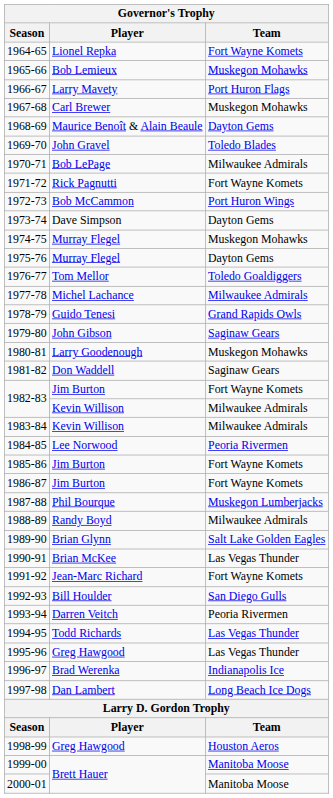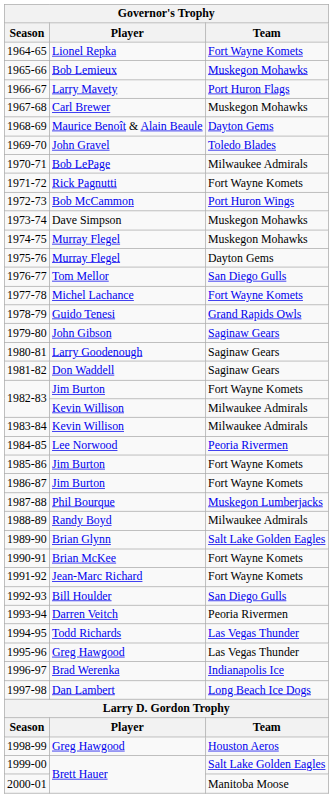 <table class="wikitable">
 <tr>
 <th colspan="3"><strong>Governor's Trophy</strong></th>
 </tr>
 <tr>
 <th>Season</th>
 <th>Player</th>
 <th>Team</th>
 </tr>
 <tr>
 <td>1964-65</td>
 <td><a href='#'>Lionel Repka</a></td>
 <td><a href='#'>Fort Wayne Komets</a></td>
 </tr>
 <tr>
 <td>1965-66</td>
 <td><a href='#'>Bob Lemieux</a></td>
 <td><a href='#'>Muskegon Mohawks</a></td>
 </tr>
 <tr>
 <td>1966-67</td>
 <td><a href='#'>Larry Mavety</a></td>
 <td><a href='#'>Port Huron Flags</a></td>
 </tr>
 <tr>
 <td>1967-68</td>
 <td><a href='#'>Carl Brewer</a></td>
 <td>Muskegon Mohawks</td>
 </tr>
 <tr>
 <td>1968-69</td>
 <td><a href='#'>Maurice Benoît</a> & <a href='#'>Alain Beaule</a></td>
 <td><a href='#'>Dayton Gems</a></td>
 </tr>
 <tr>
 <td>1969-70</td>
 <td><a href='#'>John Gravel</a></td>
 <td><a href='#'>Toledo Blades</a></td>
 </tr>
 <tr>
 <td>1970-71</td>
 <td><a href='#'>Bob LePage</a></td>
 <td>Milwaukee Admirals</td>
 </tr>
 <tr>
 <td>1971-72</td>
 <td><a href='#'>Rick Pagnutti</a></td>
 <td>Fort Wayne Komets</td>
 </tr>
 <tr>
 <td>1972-73</td>
 <td><a href='#'>Bob McCammon</a></td>
 <td><a href='#'>Port Huron Wings</a></td>
 </tr>
 <tr>
 <td>1973-74</td>
 <td>Dave Simpson</td>
-<td>Dayton Gems</td>
+<td>Muskegon Mohawks</td>
 </tr>
 <tr>
 <td>1974-75</td>
 <td><a href='#'>Murray Flegel</a></td>
 <td>Muskegon Mohawks</td>
 </tr>
 <tr>
 <td>1975-76</td>
 <td><a href='#'>Murray Flegel</a></td>
 <td>Dayton Gems</td>
 </tr>
 <tr>
 <td>1976-77</td>
 <td><a href='#'>Tom Mellor</a></td>
-<td><a href='#'>Toledo Goaldiggers</a></td>
+<td><a href='#'>San Diego Gulls</a></td>
 </tr>
 <tr>
 <td>1977-78</td>
 <td><a href='#'>Michel Lachance</a></td>
-<td><a href='#'>Milwaukee Admirals</a></td>
+<td><a href='#'>Fort Wayne Komets</a></td>
 </tr>
 <tr>
 <td>1978-79</td>
 <td><a href='#'>Guido Tenesi</a></td>
 <td><a href='#'>Grand Rapids Owls</a></td>
 </tr>
 <tr>
 <td>1979-80</td>
 <td><a href='#'>John Gibson</a></td>
 <td><a href='#'>Saginaw Gears</a></td>
 </tr>
 <tr>
 <td>1980-81</td>
 <td><a href='#'>Larry Goodenough</a></td>
-<td>Muskegon Mohawks</td>
+<td>Saginaw Gears</td>
 </tr>
 <tr>
 <td>1981-82</td>
 <td><a href='#'>Don Waddell</a></td>
 <td>Saginaw Gears</td>
 </tr>
 <tr>
 <td rowspan="2">1982-83</td>
 <td><a href='#'>Jim Burton</a></td>
 <td>Fort Wayne Komets</td>
 </tr>
 <tr>
 <td><a href='#'>Kevin Willison</a></td>
 <td>Milwaukee Admirals</td>
 </tr>
 <tr>
 <td>1983-84</td>
 <td><a href='#'>Kevin Willison</a></td>
 <td>Milwaukee Admirals</td>
 </tr>
 <tr>
 <td>1984-85</td>
 <td><a href='#'>Lee Norwood</a></td>
 <td><a href='#'>Peoria Rivermen</a></td>
 </tr>
 <tr>
 <td>1985-86</td>
 <td><a href='#'>Jim Burton</a></td>
 <td>Fort Wayne Komets</td>
 </tr>
 <tr>
 <td>1986-87</td>
 <td><a href='#'>Jim Burton</a></td>
 <td>Fort Wayne Komets</td>
 </tr>
 <tr>
 <td>1987-88</td>
 <td><a href='#'>Phil Bourque</a></td>
 <td><a href='#'>Muskegon Lumberjacks</a></td>
 </tr>
 <tr>
 <td>1988-89</td>
 <td><a href='#'>Randy Boyd</a></td>
 <td>Milwaukee Admirals</td>
 </tr>
 <tr>
 <td>1989-90</td>
 <td><a href='#'>Brian Glynn</a></td>
 <td><a href='#'>Salt Lake Golden Eagles</a></td>
 </tr>
 <tr>
 <td>1990-91</td>
 <td><a href='#'>Brian McKee</a></td>
-<td>Las Vegas Thunder</td>
+<td>Fort Wayne Komets</td>
 </tr>
 <tr>
 <td>1991-92</td>
 <td><a href='#'>Jean-Marc Richard</a></td>
 <td>Fort Wayne Komets</td>
 </tr>
 <tr>
 <td>1992-93</td>
 <td><a href='#'>Bill Houlder</a></td>
 <td><a href='#'>San Diego Gulls</a></td>
 </tr>
 <tr>
 <td>1993-94</td>
 <td><a href='#'>Darren Veitch</a></td>
 <td>Peoria Rivermen</td>
 </tr>
 <tr>
 <td>1994-95</td>
 <td><a href='#'>Todd Richards</a></td>
 <td><a href='#'>Las Vegas Thunder</a></td>
 </tr>
 <tr>
 <td>1995-96</td>
 <td><a href='#'>Greg Hawgood</a></td>
 <td>Las Vegas Thunder</td>
 </tr>
 <tr>
 <td>1996-97</td>
 <td><a href='#'>Brad Werenka</a></td>
 <td><a href='#'>Indianapolis Ice</a></td>
 </tr>
 <tr>
 <td>1997-98</td>
 <td><a href='#'>Dan Lambert</a></td>
 <td><a href='#'>Long Beach Ice Dogs</a></td>
 </tr>
 <tr>
 <th colspan="3"><strong>Larry D. Gordon Trophy</strong></th>
 </tr>
 <tr>
 <th>Season</th>
 <th>Player</th>
 <th>Team</th>
 </tr>
 <tr>
 <td>1998-99</td>
 <td><a href='#'>Greg Hawgood</a></td>
 <td><a href='#'>Houston Aeros</a></td>
 </tr>
 <tr>
 <td>1999-00</td>
 <td rowspan="2"><a href='#'>Brett Hauer</a></td>
-<td><a href='#'>Manitoba Moose</a></td>
+<td><a href='#'>Salt Lake Golden Eagles</a></td>
 </tr>
 <tr>
 <td>2000-01</td>
 <td>Manitoba Moose</td>
 </tr>
 </table>
